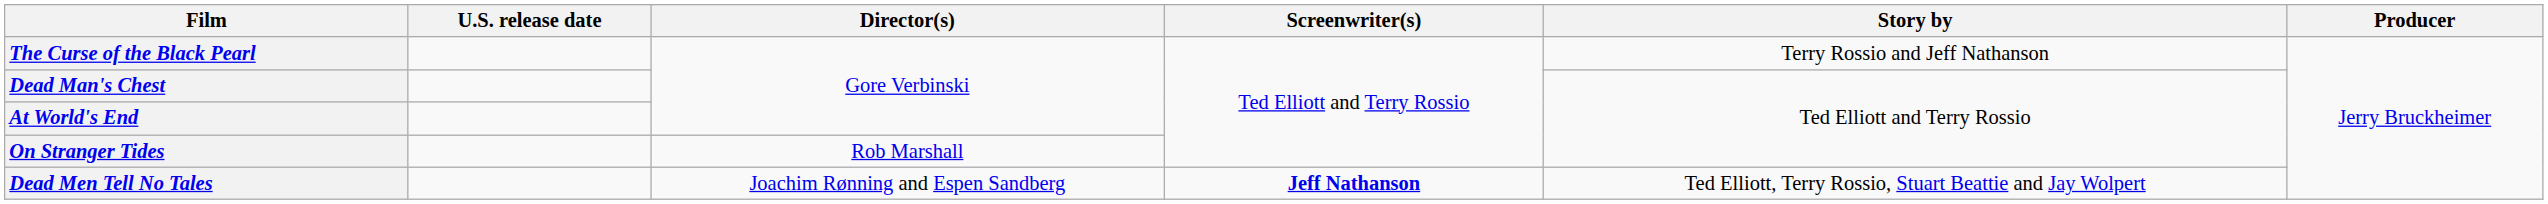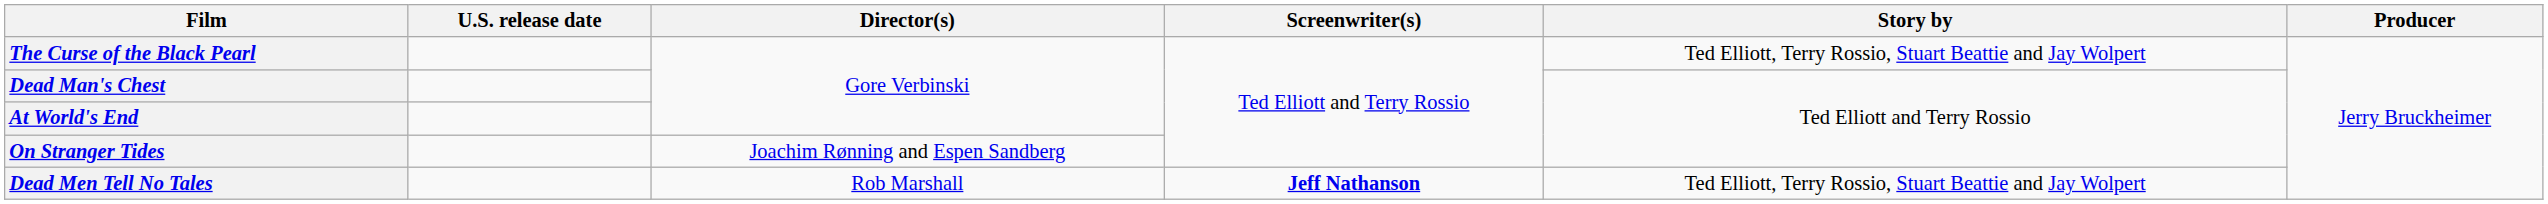 <table class="wikitable plainrowheaders" style="text-align:center" width="100%">
 <tr>
 <th scope="col">Film</th>
 <th scope="col">U.S. release date</th>
 <th scope="col">Director(s)</th>
 <th scope="col">Screenwriter(s)</th>
 <th scope="col">Story by</th>
 <th scope="col">Producer</th>
 </tr>
 <tr>
 <th scope="row" style="text-align:left"><em><a href='#'>The Curse of the Black Pearl</a></em></th>
 <td style="text-align:left"></td>
 <td rowspan="3"><a href='#'>Gore Verbinski</a></td>
 <td rowspan="4"><a href='#'>Ted Elliott</a> and <a href='#'>Terry Rossio</a></td>
-<td>Terry Rossio and Jeff Nathanson</td>
+<td>Ted Elliott, Terry Rossio, <a href='#'>Stuart Beattie</a> and <a href='#'>Jay Wolpert</a></td>
 <td rowspan="5"><a href='#'>Jerry Bruckheimer</a></td>
 </tr>
 <tr>
 <th scope="row" style="text-align:left"><em><a href='#'>Dead Man's Chest</a></em></th>
 <td style="text-align:left"></td>
 <td rowspan="3">Ted Elliott and Terry Rossio</td>
 </tr>
 <tr>
 <th scope="row" style="text-align:left"><em><a href='#'>At World's End</a></em></th>
 <td style="text-align:left"></td>
 </tr>
 <tr>
 <th scope="row" style="text-align:left"><em><a href='#'>On Stranger Tides</a></em></th>
 <td style="text-align:left"></td>
-<td><a href='#'>Rob Marshall</a></td>
+<td><a href='#'>Joachim Rønning</a> and <a href='#'>Espen Sandberg</a></td>
 </tr>
 <tr>
 <th scope="row" style="text-align:left"><em><a href='#'>Dead Men Tell No Tales</a></em></th>
 <td style="text-align:left"></td>
-<td><a href='#'>Joachim Rønning</a> and <a href='#'>Espen Sandberg</a></td>
+<td><a href='#'>Rob Marshall</a></td>
 <td><strong><a href='#'>Jeff Nathanson</a></strong></td>
 <td>Ted Elliott, Terry Rossio, <a href='#'>Stuart Beattie</a> and <a href='#'>Jay Wolpert</a></td>
 </tr>
 </table>
